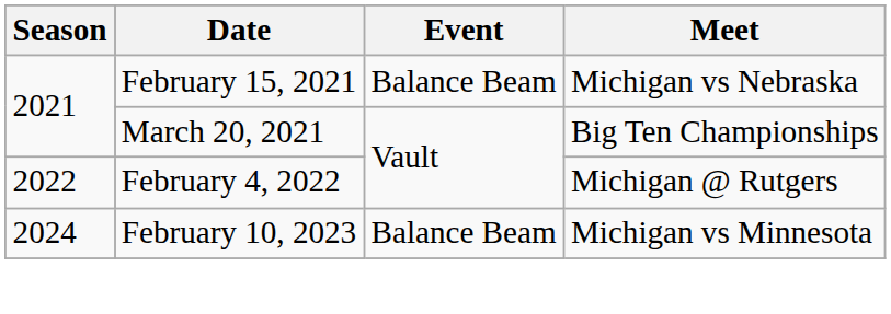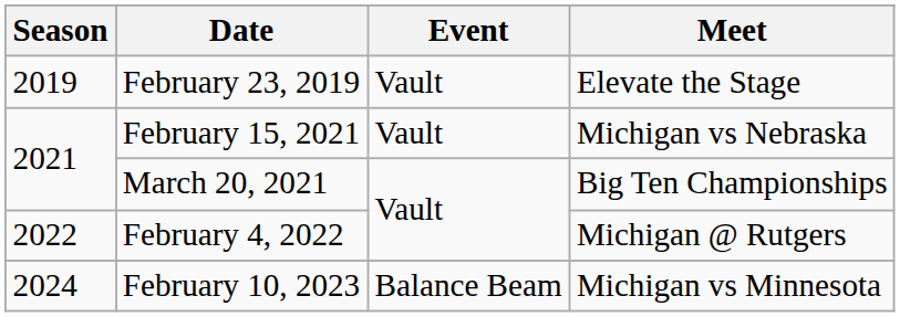 <table class="wikitable">
 <tr>
 <th>Season</th>
 <th>Date</th>
 <th>Event</th>
 <th>Meet</th>
 </tr>
 <tr>
+<td rowspan="1">2019</td>
+<td>February 23, 2019</td>
+<td rowspan="1">Vault</td>
+<td>Elevate the Stage</td>
+</tr>
+<tr>
 <td rowspan="2">2021</td>
 <td>February 15, 2021</td>
-<td>Balance Beam</td>
+<td rowspan="1">Vault</td>
 <td>Michigan vs Nebraska</td>
 </tr>
 <tr>
 <td>March 20, 2021</td>
 <td rowspan="2">Vault</td>
 <td>Big Ten Championships</td>
 </tr>
 <tr>
 <td rowspan="1">2022</td>
 <td>February 4, 2022</td>
 <td>Michigan @ Rutgers</td>
 </tr>
 <tr>
 <td rowspan="1">2024</td>
 <td>February 10, 2023</td>
 <td>Balance Beam</td>
 <td>Michigan vs Minnesota</td>
 </tr>
 </table>
